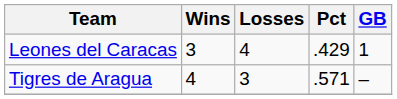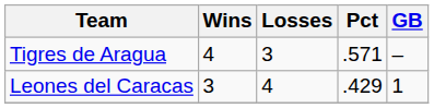 <table class="wikitable">
 <tr>
 <th>Team</th>
 <th>Wins</th>
 <th>Losses</th>
 <th>Pct</th>
 <th><a href='#'>GB</a></th>
 </tr>
 <tr>
+<td><a href='#'>Tigres de Aragua</a></td>
+<td>4</td>
+<td>3</td>
+<td>.571</td>
+<td>–</td>
+</tr>
+<tr>
 <td><a href='#'>Leones del Caracas</a></td>
 <td>3</td>
 <td>4</td>
 <td>.429</td>
 <td>1</td>
 </tr>
 <tr>
-<td><a href='#'>Tigres de Aragua</a></td>
-<td>4</td>
-<td>3</td>
-<td>.571</td>
-<td>–</td>
-</tr>
-<tr>
 </tr>
 </table>
